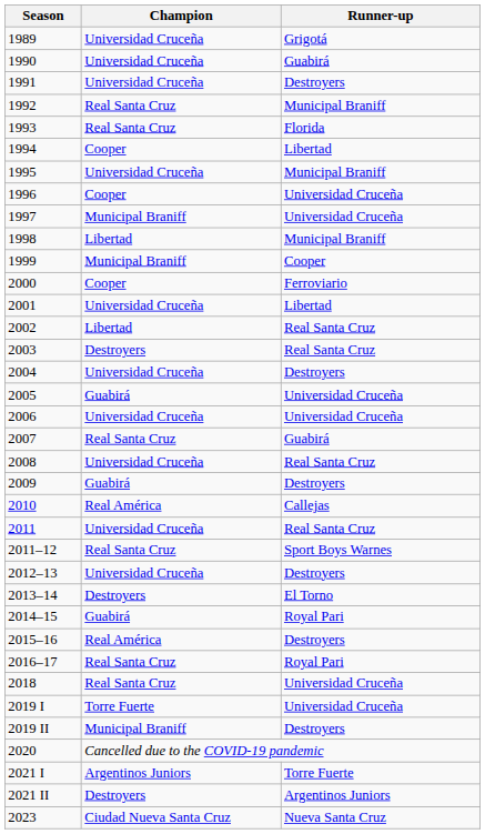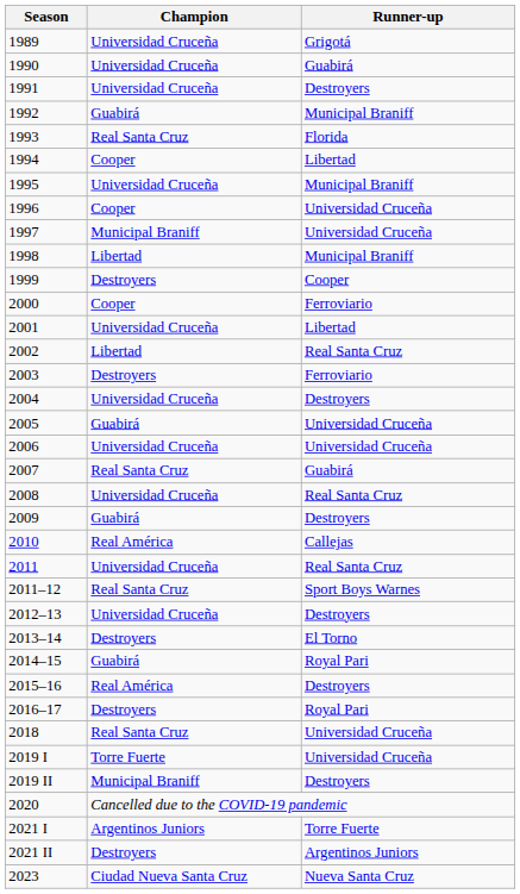 <table class="wikitable sortable">
 <tr>
 <th width=80px>Season</th>
 <th width=220px>Champion</th>
 <th width=220px>Runner-up</th>
 </tr>
 <tr>
 <td>1989</td>
 <td><a href='#'>Universidad Cruceña</a></td>
 <td><a href='#'>Grigotá</a></td>
 </tr>
 <tr>
 <td>1990</td>
 <td><a href='#'>Universidad Cruceña</a></td>
 <td><a href='#'>Guabirá</a></td>
 </tr>
 <tr>
 <td>1991</td>
 <td><a href='#'>Universidad Cruceña</a></td>
 <td><a href='#'>Destroyers</a></td>
 </tr>
 <tr>
 <td>1992</td>
-<td><a href='#'>Real Santa Cruz</a></td>
+<td><a href='#'>Guabirá</a></td>
 <td><a href='#'>Municipal Braniff</a></td>
 </tr>
 <tr>
 <td>1993</td>
 <td><a href='#'>Real Santa Cruz</a></td>
 <td><a href='#'>Florida</a></td>
 </tr>
 <tr>
 <td>1994</td>
 <td><a href='#'>Cooper</a></td>
 <td><a href='#'>Libertad</a></td>
 </tr>
 <tr>
 <td>1995</td>
 <td><a href='#'>Universidad Cruceña</a></td>
 <td><a href='#'>Municipal Braniff</a></td>
 </tr>
 <tr>
 <td>1996</td>
 <td><a href='#'>Cooper</a></td>
 <td><a href='#'>Universidad Cruceña</a></td>
 </tr>
 <tr>
 <td>1997</td>
 <td><a href='#'>Municipal Braniff</a></td>
 <td><a href='#'>Universidad Cruceña</a></td>
 </tr>
 <tr>
 <td>1998</td>
 <td><a href='#'>Libertad</a></td>
 <td><a href='#'>Municipal Braniff</a></td>
 </tr>
 <tr>
 <td>1999</td>
-<td><a href='#'>Municipal Braniff</a></td>
+<td><a href='#'>Destroyers</a></td>
 <td><a href='#'>Cooper</a></td>
 </tr>
 <tr>
 <td>2000</td>
 <td><a href='#'>Cooper</a></td>
 <td><a href='#'>Ferroviario</a></td>
 </tr>
 <tr>
 <td>2001</td>
 <td><a href='#'>Universidad Cruceña</a></td>
 <td><a href='#'>Libertad</a></td>
 </tr>
 <tr>
 <td>2002</td>
 <td><a href='#'>Libertad</a></td>
 <td><a href='#'>Real Santa Cruz</a></td>
 </tr>
 <tr>
 <td>2003</td>
 <td><a href='#'>Destroyers</a></td>
-<td><a href='#'>Real Santa Cruz</a></td>
+<td><a href='#'>Ferroviario</a></td>
 </tr>
 <tr>
 <td>2004</td>
 <td><a href='#'>Universidad Cruceña</a></td>
 <td><a href='#'>Destroyers</a></td>
 </tr>
 <tr>
 <td>2005</td>
 <td><a href='#'>Guabirá</a></td>
 <td><a href='#'>Universidad Cruceña</a></td>
 </tr>
 <tr>
 <td>2006</td>
 <td><a href='#'>Universidad Cruceña</a></td>
 <td><a href='#'>Universidad Cruceña</a></td>
 </tr>
 <tr>
 <td>2007</td>
 <td><a href='#'>Real Santa Cruz</a></td>
 <td><a href='#'>Guabirá</a></td>
 </tr>
 <tr>
 <td>2008</td>
 <td><a href='#'>Universidad Cruceña</a></td>
 <td><a href='#'>Real Santa Cruz</a></td>
 </tr>
 <tr>
 <td>2009</td>
 <td><a href='#'>Guabirá</a></td>
 <td><a href='#'>Destroyers</a></td>
 </tr>
 <tr>
 <td><a href='#'>2010</a></td>
 <td><a href='#'>Real América</a></td>
 <td><a href='#'>Callejas</a></td>
 </tr>
 <tr>
 <td><a href='#'>2011</a></td>
 <td><a href='#'>Universidad Cruceña</a></td>
 <td><a href='#'>Real Santa Cruz</a></td>
 </tr>
 <tr>
 <td>2011–12</td>
 <td><a href='#'>Real Santa Cruz</a></td>
 <td><a href='#'>Sport Boys Warnes</a></td>
 </tr>
 <tr>
 <td>2012–13</td>
 <td><a href='#'>Universidad Cruceña</a></td>
 <td><a href='#'>Destroyers</a></td>
 </tr>
 <tr>
 <td>2013–14</td>
 <td><a href='#'>Destroyers</a></td>
 <td><a href='#'>El Torno</a></td>
 </tr>
 <tr>
 <td>2014–15</td>
 <td><a href='#'>Guabirá</a></td>
 <td><a href='#'>Royal Pari</a></td>
 </tr>
 <tr>
 <td>2015–16</td>
 <td><a href='#'>Real América</a></td>
 <td><a href='#'>Destroyers</a></td>
 </tr>
 <tr>
 <td>2016–17</td>
-<td><a href='#'>Real Santa Cruz</a></td>
+<td><a href='#'>Destroyers</a></td>
 <td><a href='#'>Royal Pari</a></td>
 </tr>
 <tr>
 <td>2018</td>
 <td><a href='#'>Real Santa Cruz</a></td>
 <td><a href='#'>Universidad Cruceña</a></td>
 </tr>
 <tr>
 <td>2019 I</td>
 <td><a href='#'>Torre Fuerte</a></td>
 <td><a href='#'>Universidad Cruceña</a></td>
 </tr>
 <tr>
 <td>2019 II</td>
 <td><a href='#'>Municipal Braniff</a></td>
 <td><a href='#'>Destroyers</a></td>
 </tr>
 <tr>
 <td>2020</td>
 <td colspan="2"><em>Cancelled due to the <a href='#'>COVID-19 pandemic</a></em></td>
 </tr>
 <tr>
 <td>2021 I</td>
 <td><a href='#'>Argentinos Juniors</a></td>
 <td><a href='#'>Torre Fuerte</a></td>
 </tr>
 <tr>
 <td>2021 II</td>
 <td><a href='#'>Destroyers</a></td>
 <td><a href='#'>Argentinos Juniors</a></td>
 </tr>
 <tr>
 <td>2023</td>
 <td><a href='#'>Ciudad Nueva Santa Cruz</a></td>
 <td><a href='#'>Nueva Santa Cruz</a></td>
 </tr>
 </table>
